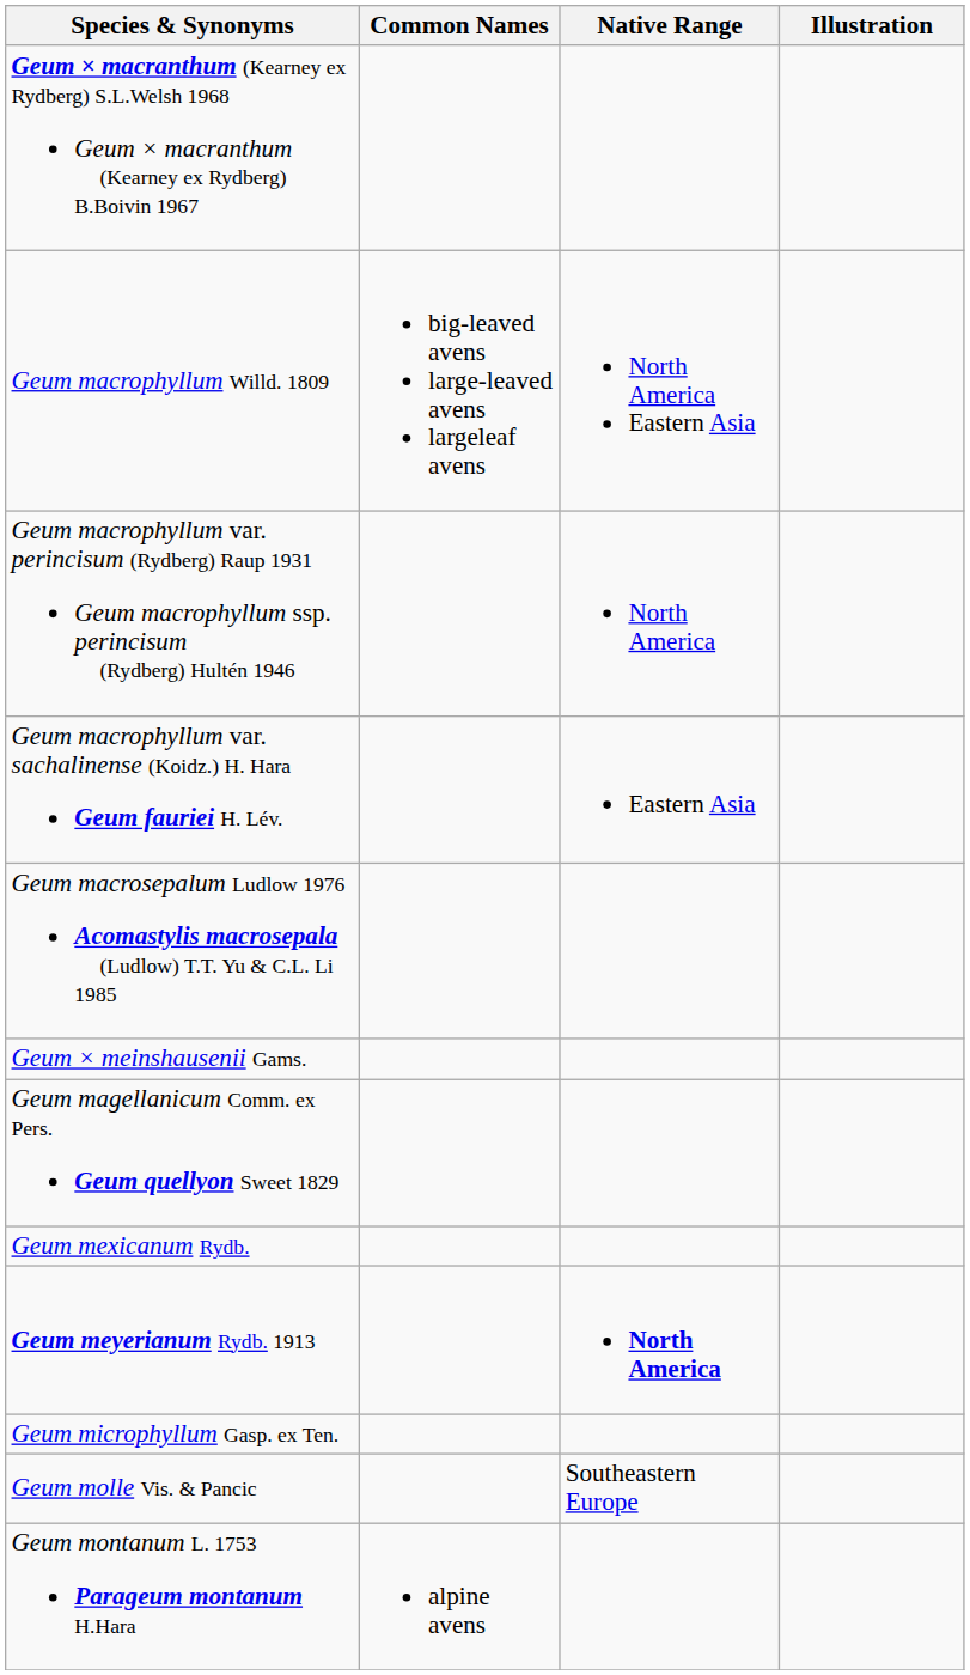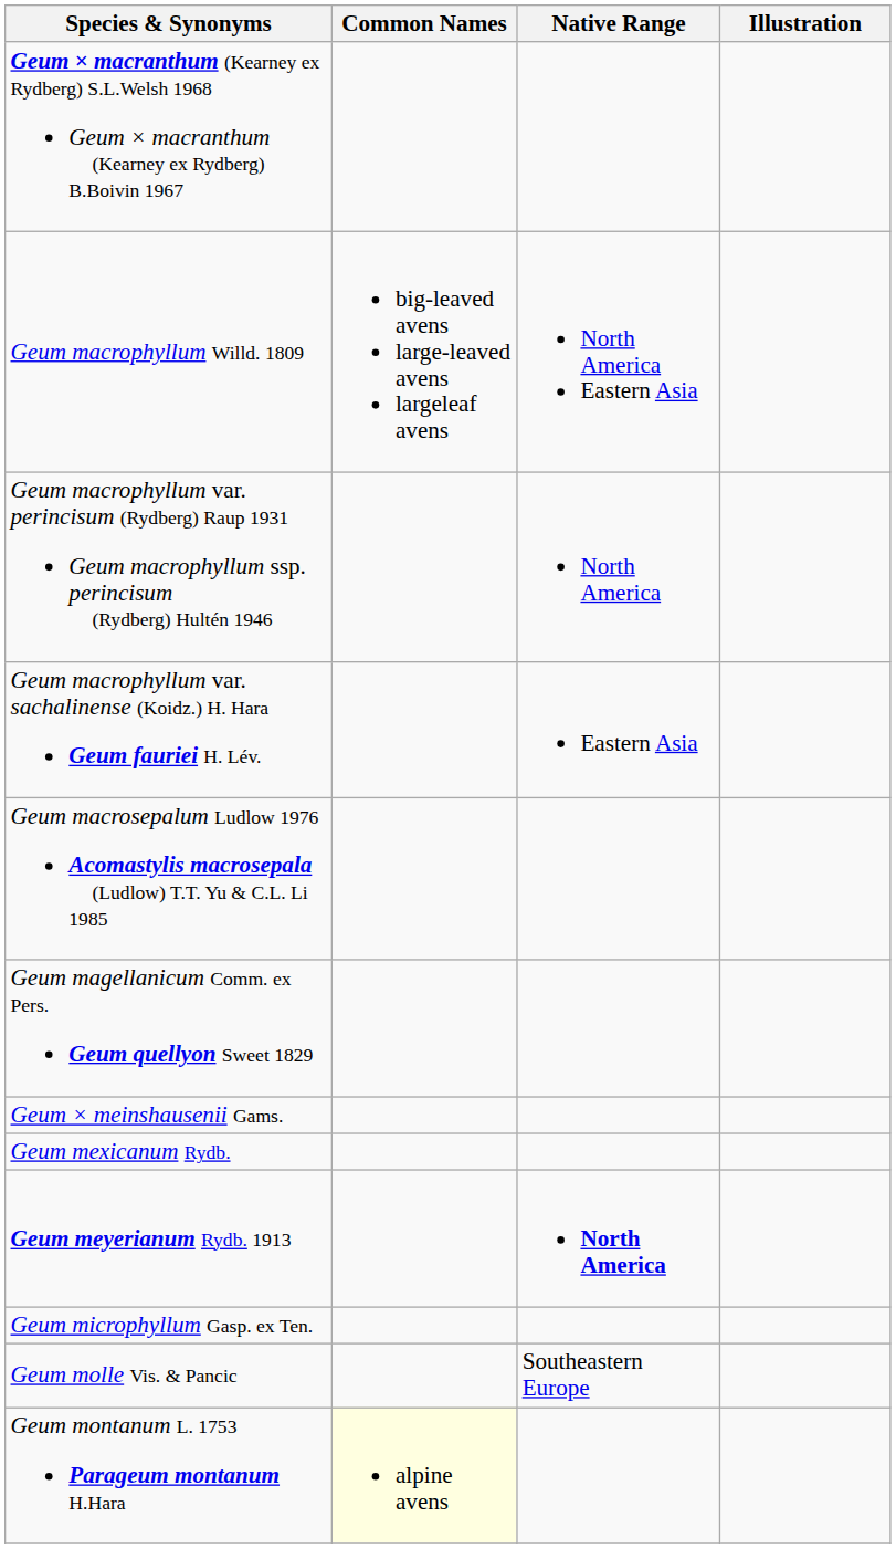 <table class="wikitable">
 <tr>
 <th width=325>Species & Synonyms</th>
 <th width=150>Common Names</th>
 <th width=175>Native Range</th>
 <th width=150>Illustration</th>
 </tr>
 <tr>
 <td><strong><em><a href='#'>Geum × macranthum</a></em></strong> <small>(Kearney ex Rydberg) S.L.Welsh 1968</small><br><ul><li><em>Geum × macranthum</em><br> <small>(Kearney ex Rydberg) B.Boivin 1967</small></li></ul></td>
 <td></td>
 <td></td>
 <td></td>
 </tr>
 <tr>
 <td><em><a href='#'>Geum macrophyllum</a></em> <small>Willd. 1809</small></td>
 <td><br><ul><li>big-leaved avens</li><li>large-leaved avens</li><li>largeleaf avens</li></ul></td>
 <td><br><ul><li><a href='#'>North America</a></li><li>Eastern <a href='#'>Asia</a></li></ul></td>
 <td></td>
 </tr>
 <tr>
 <td><em>Geum macrophyllum</em> var. <em>perincisum</em> <small>(Rydberg) Raup 1931</small><br><ul><li><em>Geum macrophyllum</em> ssp. <em>perincisum</em><br> <small>(Rydberg) Hultén 1946</small></li></ul></td>
 <td></td>
 <td><br><ul><li><a href='#'>North America</a></li></ul></td>
 <td></td>
 </tr>
 <tr>
 <td><em>Geum macrophyllum</em> var. <em>sachalinense</em> <small>(Koidz.) H. Hara</small><br><ul><li><strong><em><a href='#'>Geum fauriei</a></em></strong> <small>H. Lév.</small></li></ul></td>
 <td></td>
 <td><br><ul><li>Eastern <a href='#'>Asia</a></li></ul></td>
 <td></td>
 </tr>
 <tr>
 <td><em>Geum macrosepalum</em> <small>Ludlow 1976</small><br><ul><li><strong><em><a href='#'>Acomastylis macrosepala</a></em></strong><br> <small>(Ludlow) T.T. Yu & C.L. Li 1985</small></li></ul></td>
 <td></td>
 <td></td>
 <td></td>
 </tr>
 <tr>
-<td><em><a href='#'>Geum × meinshausenii</a></em> <small>Gams.</small></td>
+<td><em>Geum magellanicum</em> <small>Comm. ex Pers.</small><br><ul><li><strong><em><a href='#'>Geum quellyon</a></em></strong> <small>Sweet 1829</small></li></ul></td>
 <td></td>
 <td></td>
 <td></td>
 </tr>
 <tr>
-<td><em>Geum magellanicum</em> <small>Comm. ex Pers.</small><br><ul><li><strong><em><a href='#'>Geum quellyon</a></em></strong> <small>Sweet 1829</small></li></ul></td>
+<td><em><a href='#'>Geum × meinshausenii</a></em> <small>Gams.</small></td>
 <td></td>
 <td></td>
 <td></td>
 </tr>
 <tr>
 <td><em><a href='#'>Geum mexicanum</a></em> <small><a href='#'>Rydb.</a></small></td>
 <td></td>
 <td></td>
 <td></td>
 </tr>
 <tr>
 <td><strong><em><a href='#'>Geum meyerianum</a></em></strong> <small><a href='#'>Rydb.</a> 1913</small></td>
 <td></td>
 <td><strong><br><ul><li><a href='#'>North America</a></li></ul></strong></td>
 <td></td>
 </tr>
 <tr>
 <td><em><a href='#'>Geum microphyllum</a></em> <small>Gasp. ex Ten.</small></td>
 <td></td>
 <td></td>
 <td></td>
 </tr>
 <tr>
 <td><em><a href='#'>Geum molle</a></em> <small>Vis. & Pancic</small></td>
 <td></td>
 <td>Southeastern <a href='#'>Europe</a></td>
 <td></td>
 </tr>
 <tr>
 <td><em>Geum montanum</em> <small>L. 1753</small><br><ul><li><strong><em><a href='#'>Parageum montanum</a></em></strong> <small>H.Hara</small></li></ul></td>
-<td><br><ul><li>alpine avens</li></ul></td>
+<td style="background: lightyellow;"><br><ul><li>alpine avens</li></ul></td>
 <td></td>
 <td></td>
 </tr>
 </table>
